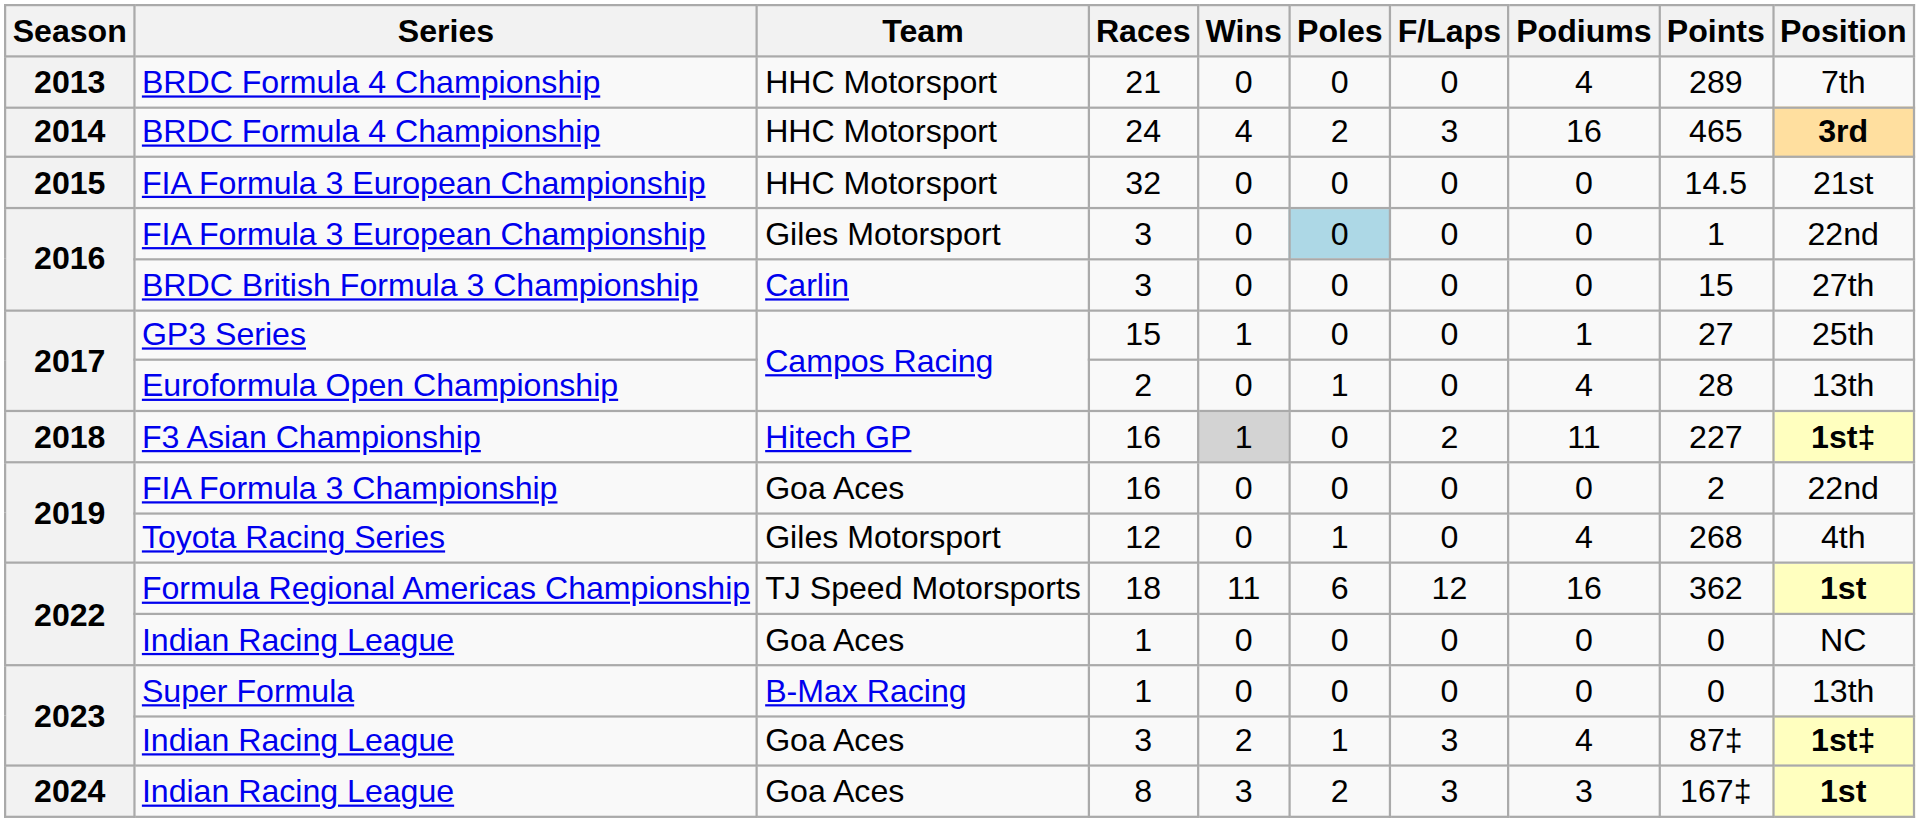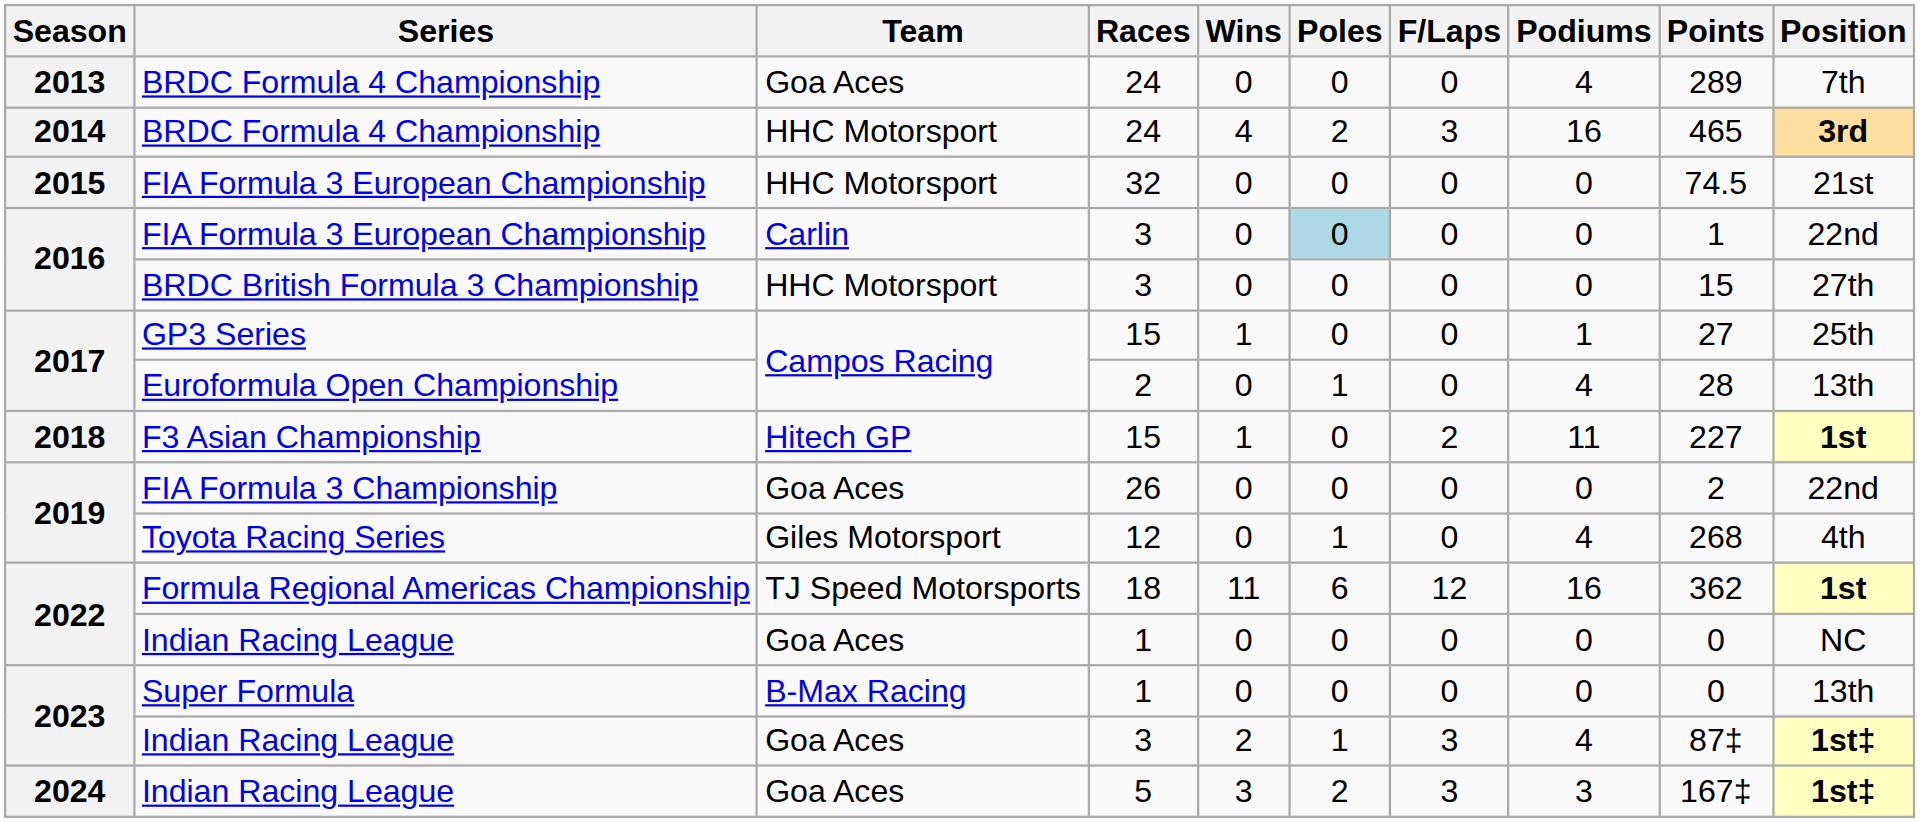 <table class="wikitable" style="font-size: 90%; text-align:center">
 <tr>
 <th>Season</th>
 <th>Series</th>
 <th>Team</th>
 <th>Races</th>
 <th>Wins</th>
 <th>Poles</th>
 <th>F/Laps</th>
 <th>Podiums</th>
 <th>Points</th>
 <th>Position</th>
 </tr>
 <tr>
 <th>2013</th>
 <td align=left><a href='#'>BRDC Formula 4 Championship</a></td>
-<td align=left>HHC Motorsport</td>
-<td>21</td>
+<td align=left>Goa Aces</td>
+<td>24</td>
 <td>0</td>
 <td>0</td>
 <td>0</td>
 <td>4</td>
 <td>289</td>
 <td>7th</td>
 </tr>
 <tr>
 <th>2014</th>
 <td align=left><a href='#'>BRDC Formula 4 Championship</a></td>
 <td align=left>HHC Motorsport</td>
 <td>24</td>
 <td>4</td>
 <td>2</td>
 <td>3</td>
 <td>16</td>
 <td>465</td>
 <td style="background:#FFDF9F;"><strong>3rd</strong></td>
 </tr>
 <tr>
 <th>2015</th>
 <td align=left><a href='#'>FIA Formula 3 European Championship</a></td>
 <td align=left>HHC Motorsport</td>
 <td>32</td>
 <td>0</td>
 <td>0</td>
 <td>0</td>
 <td>0</td>
-<td>14.5</td>
+<td>74.5</td>
 <td>21st</td>
 </tr>
 <tr>
 <th rowspan=2>2016</th>
 <td align=left><a href='#'>FIA Formula 3 European Championship</a></td>
-<td align=left>Giles Motorsport</td>
+<td align=left><a href='#'>Carlin</a></td>
 <td>3</td>
 <td>0</td>
 <td style="background: lightblue;">0</td>
 <td>0</td>
 <td>0</td>
 <td>1</td>
 <td>22nd</td>
 </tr>
 <tr>
 <td align=left><a href='#'>BRDC British Formula 3 Championship</a></td>
-<td align=left><a href='#'>Carlin</a></td>
+<td align=left>HHC Motorsport</td>
 <td>3</td>
 <td>0</td>
 <td>0</td>
 <td>0</td>
 <td>0</td>
 <td>15</td>
 <td>27th</td>
 </tr>
 <tr>
 <th rowspan=2>2017</th>
 <td align=left><a href='#'>GP3 Series</a></td>
 <td align=left rowspan=2><a href='#'>Campos Racing</a></td>
 <td>15</td>
 <td>1</td>
 <td>0</td>
 <td>0</td>
 <td>1</td>
 <td>27</td>
 <td>25th</td>
 </tr>
 <tr>
 <td align=left><a href='#'>Euroformula Open Championship</a></td>
 <td>2</td>
 <td>0</td>
 <td>1</td>
 <td>0</td>
 <td>4</td>
 <td>28</td>
 <td>13th</td>
 </tr>
 <tr>
 <th>2018</th>
 <td align=left><a href='#'>F3 Asian Championship</a></td>
 <td align=left><a href='#'>Hitech GP</a></td>
-<td>16</td>
-<td style="background: lightgrey;">1</td>
+<td>15</td>
+<td>1</td>
 <td>0</td>
 <td>2</td>
 <td>11</td>
 <td>227</td>
-<td style="background:#FFFFBF;"><strong>1st‡</strong></td>
+<td style="background:#FFFFBF;"><strong>1st</strong></td>
 </tr>
 <tr>
 <th rowspan=2>2019</th>
 <td align=left><a href='#'>FIA Formula 3 Championship</a></td>
 <td align=left>Goa Aces</td>
-<td>16</td>
+<td>26</td>
 <td>0</td>
 <td>0</td>
 <td>0</td>
 <td>0</td>
 <td>2</td>
 <td>22nd</td>
 </tr>
 <tr>
 <td align=left><a href='#'>Toyota Racing Series</a></td>
 <td align=left>Giles Motorsport</td>
 <td>12</td>
 <td>0</td>
 <td>1</td>
 <td>0</td>
 <td>4</td>
 <td>268</td>
 <td>4th</td>
 </tr>
 <tr>
 <th rowspan="2">2022</th>
 <td align=left><a href='#'>Formula Regional Americas Championship</a></td>
 <td align=left>TJ Speed Motorsports</td>
 <td>18</td>
 <td>11</td>
 <td>6</td>
 <td>12</td>
 <td>16</td>
 <td>362</td>
 <td style="background:#FFFFBF;"><strong>1st</strong></td>
 </tr>
 <tr>
 <td align=left><a href='#'>Indian Racing League</a></td>
 <td align=left>Goa Aces</td>
 <td>1</td>
 <td>0</td>
 <td>0</td>
 <td>0</td>
 <td>0</td>
 <td>0</td>
 <td>NC</td>
 </tr>
 <tr>
 <th rowspan="2">2023</th>
 <td align=left><a href='#'>Super Formula</a></td>
 <td align=left><a href='#'>B-Max Racing</a></td>
 <td>1</td>
 <td>0</td>
 <td>0</td>
 <td>0</td>
 <td>0</td>
 <td>0</td>
 <td>13th</td>
 </tr>
 <tr>
 <td align=left><a href='#'>Indian Racing League</a></td>
 <td align=left>Goa Aces</td>
 <td>3</td>
 <td>2</td>
 <td>1</td>
 <td>3</td>
 <td>4</td>
 <td>87‡</td>
 <td style="background:#FFFFBF;"><strong>1st‡</strong></td>
 </tr>
 <tr>
 <th>2024</th>
 <td align=left><a href='#'>Indian Racing League</a></td>
 <td align=left>Goa Aces</td>
-<td>8</td>
+<td>5</td>
 <td>3</td>
 <td>2</td>
 <td>3</td>
 <td>3</td>
 <td>167‡</td>
-<td style="background:#FFFFBF;"><strong>1st</strong></td>
+<td style="background:#FFFFBF;"><strong>1st‡</strong></td>
 </tr>
 </table>
